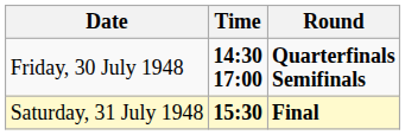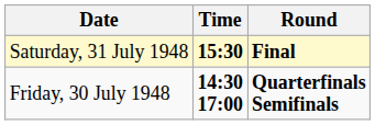 <table class="wikitable">
 <tr>
 <th>Date</th>
 <th>Time</th>
 <th>Round</th>
 </tr>
+<tr style=background:lemonchiffon>
+<td>Saturday, 31 July 1948</td>
+<td><strong>15:30</strong></td>
+<td><strong>Final</strong></td>
+</tr>
 <tr>
 <td>Friday, 30 July 1948</td>
 <td><strong>14:30</strong><br><strong>17:00</strong></td>
 <td><strong>Quarterfinals</strong><br><strong>Semifinals</strong></td>
 </tr>
-<tr style=background:lemonchiffon>
-<td>Saturday, 31 July 1948</td>
-<td><strong>15:30</strong></td>
-<td><strong>Final</strong></td>
-</tr>
 </table>
